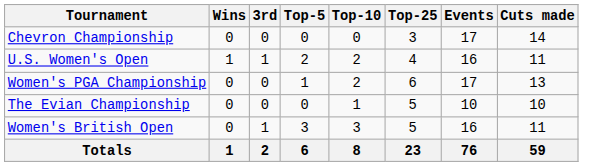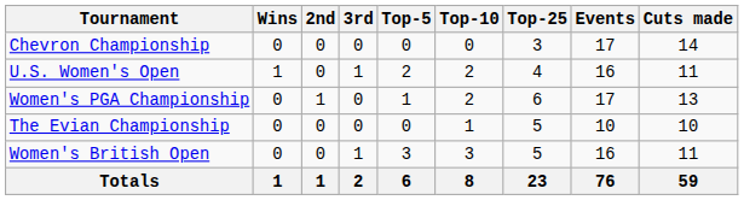 <table class=wikitable style=text-align:center>
 <tr>
 <th>Tournament</th>
 <th>Wins</th>
+<th>2nd</th>
 <th>3rd</th>
 <th>Top-5</th>
 <th>Top-10</th>
 <th>Top-25</th>
 <th>Events</th>
 <th>Cuts made</th>
 </tr>
 <tr>
 <td align=left><a href='#'>Chevron Championship</a></td>
 <td>0</td>
 <td>0</td>
 <td>0</td>
 <td>0</td>
+<td>0</td>
 <td>3</td>
 <td>17</td>
 <td>14</td>
 </tr>
 <tr>
 <td align=left><a href='#'>U.S. Women's Open</a></td>
 <td>1</td>
+<td>0</td>
 <td>1</td>
 <td>2</td>
 <td>2</td>
 <td>4</td>
 <td>16</td>
 <td>11</td>
 </tr>
 <tr>
 <td align=left><a href='#'>Women's PGA Championship</a></td>
 <td>0</td>
+<td>1</td>
 <td>0</td>
 <td>1</td>
 <td>2</td>
 <td>6</td>
 <td>17</td>
 <td>13</td>
 </tr>
 <tr>
 <td align=left><a href='#'>The Evian Championship</a></td>
 <td>0</td>
 <td>0</td>
 <td>0</td>
+<td>0</td>
 <td>1</td>
 <td>5</td>
 <td>10</td>
 <td>10</td>
 </tr>
 <tr>
 <td align=left><a href='#'>Women's British Open</a></td>
+<td>0</td>
 <td>0</td>
 <td>1</td>
 <td>3</td>
 <td>3</td>
 <td>5</td>
 <td>16</td>
 <td>11</td>
 </tr>
 <tr>
 <th>Totals</th>
 <th>1</th>
+<th>1</th>
 <th>2</th>
 <th>6</th>
 <th>8</th>
 <th>23</th>
 <th>76</th>
 <th>59</th>
 </tr>
 </table>
